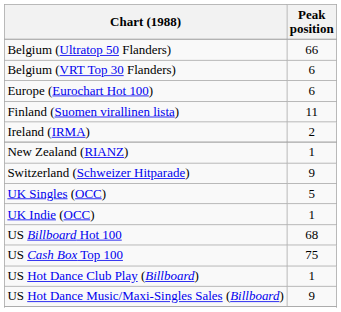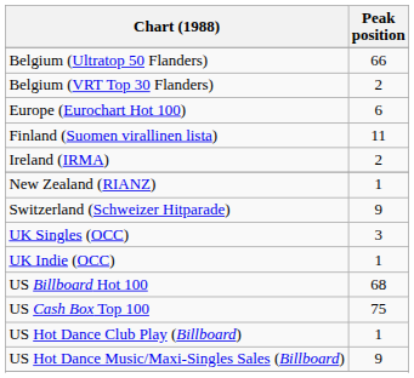 <table class="wikitable sortable">
 <tr>
 <th>Chart (1988)</th>
 <th>Peak<br>position</th>
 </tr>
 <tr>
 </tr>
 <tr>
 <td>Belgium (<a href='#'>Ultratop 50</a> Flanders)</td>
 <td align="center">66</td>
 </tr>
 <tr>
 <td>Belgium (<a href='#'>VRT Top 30</a> Flanders)</td>
-<td align="center">6</td>
+<td align="center">2</td>
 </tr>
 <tr>
 <td>Europe (<a href='#'>Eurochart Hot 100</a>)</td>
 <td align="center">6</td>
 </tr>
 <tr>
 <td>Finland (<a href='#'>Suomen virallinen lista</a>)</td>
 <td align="center">11</td>
 </tr>
 <tr>
 <td>Ireland (<a href='#'>IRMA</a>)</td>
 <td align="center">2</td>
 </tr>
 <tr>
 </tr>
 <tr>
 </tr>
 <tr>
 <td>New Zealand (<a href='#'>RIANZ</a>)</td>
 <td align="center">1</td>
 </tr>
 <tr>
 <td>Switzerland (<a href='#'>Schweizer Hitparade</a>)</td>
 <td align="center">9</td>
 </tr>
 <tr>
 <td><a href='#'>UK Singles</a> (<a href='#'>OCC</a>)</td>
-<td align="center">5</td>
+<td align="center">3</td>
 </tr>
 <tr>
 <td><a href='#'>UK Indie</a> (<a href='#'>OCC</a>)</td>
 <td align="center">1</td>
 </tr>
 <tr>
 <td>US <a href='#'><em>Billboard</em> Hot 100</a></td>
 <td align="center">68</td>
 </tr>
 <tr>
 <td>US <a href='#'><em>Cash Box</em> Top 100</a></td>
 <td align="center">75</td>
 </tr>
 <tr>
 <td>US <a href='#'>Hot Dance Club Play</a> (<em><a href='#'>Billboard</a></em>)<br></td>
 <td align="center">1</td>
 </tr>
 <tr>
 <td>US <a href='#'>Hot Dance Music/Maxi-Singles Sales</a> (<em><a href='#'>Billboard</a></em>)<br></td>
 <td align="center">9</td>
 </tr>
 <tr>
 </tr>
 <tr>
 </tr>
 </table>
